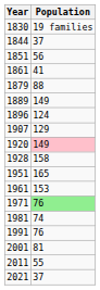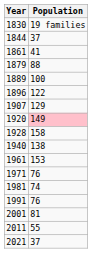 <table class=wikitable>
 <tr>
 <th>Year</th>
 <th>Population</th>
 </tr>
 <tr>
 <td>1830</td>
 <td>19 families</td>
 </tr>
 <tr>
 <td>1844</td>
 <td>37</td>
 </tr>
 <tr>
-<td>1851</td>
-<td>56</td>
-</tr>
-<tr>
 <td>1861</td>
 <td>41</td>
 </tr>
 <tr>
 <td>1879</td>
 <td>88</td>
 </tr>
 <tr>
 <td>1889</td>
-<td>149</td>
+<td>100</td>
 </tr>
 <tr>
 <td>1896</td>
-<td>124</td>
+<td>122</td>
 </tr>
 <tr>
 <td>1907</td>
 <td>129</td>
 </tr>
 <tr>
 <td>1920</td>
 <td style="background: pink;">149</td>
 </tr>
 <tr>
 <td>1928</td>
 <td>158</td>
 </tr>
 <tr>
-<td>1951</td>
-<td>165</td>
+<td>1940</td>
+<td>138</td>
 </tr>
 <tr>
 <td>1961</td>
 <td>153</td>
 </tr>
 <tr>
 <td>1971</td>
-<td style="background: lightgreen;">76</td>
+<td>76</td>
 </tr>
 <tr>
 <td>1981</td>
 <td>74</td>
 </tr>
 <tr>
 <td>1991</td>
 <td>76</td>
 </tr>
 <tr>
 <td>2001</td>
 <td>81</td>
 </tr>
 <tr>
 <td>2011</td>
 <td>55</td>
 </tr>
 <tr>
 <td>2021</td>
 <td>37</td>
 </tr>
 </table>
